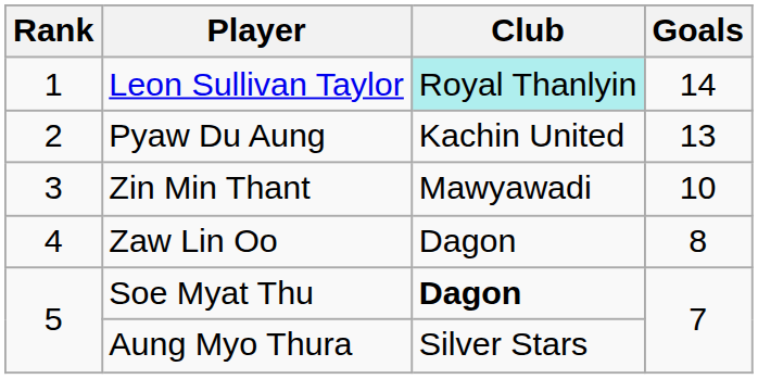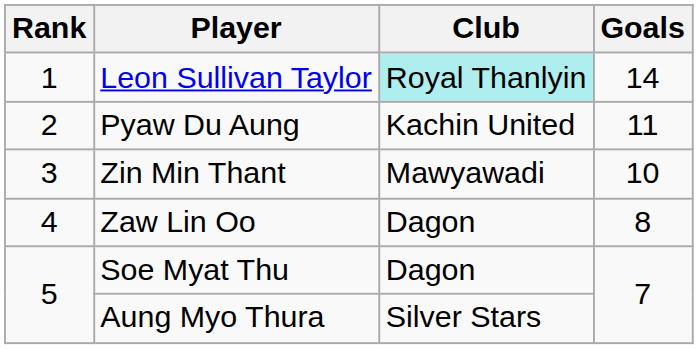 <table class="wikitable" style="text-align:center">
 <tr>
 <th>Rank</th>
 <th>Player</th>
 <th>Club</th>
 <th>Goals</th>
 </tr>
 <tr>
 <td>1</td>
 <td align="left"> <a href='#'>Leon Sullivan Taylor</a></td>
 <td align="left" style="background: paleturquoise;">Royal Thanlyin</td>
 <td>14</td>
 </tr>
 <tr>
 <td>2</td>
 <td align="left"> Pyaw Du Aung</td>
 <td align="left">Kachin United</td>
-<td>13</td>
+<td>11</td>
 </tr>
 <tr>
 <td>3</td>
 <td align="left"> Zin Min Thant</td>
 <td align="left">Mawyawadi</td>
 <td>10</td>
 </tr>
 <tr>
 <td>4</td>
 <td align="left"> Zaw Lin Oo</td>
 <td align="left">Dagon</td>
 <td>8</td>
 </tr>
 <tr>
 <td rowspan="2">5</td>
 <td align="left"> Soe Myat Thu</td>
-<td align="left"><strong>Dagon</strong></td>
+<td align="left">Dagon</td>
 <td rowspan="2">7</td>
 </tr>
 <tr>
 <td align="left"> Aung Myo Thura</td>
 <td align="left">Silver Stars</td>
 </tr>
 </table>
